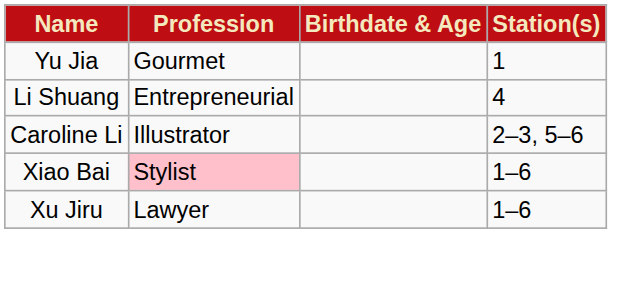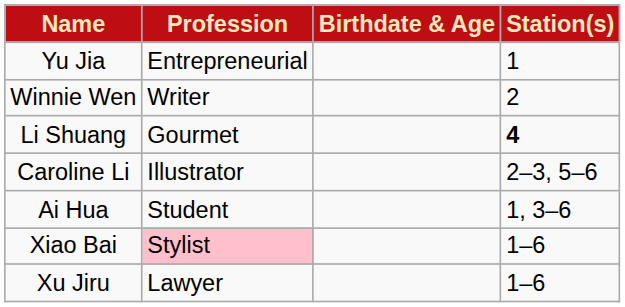 <table class="wikitable" style="font-size:90%;">
 <tr style="background:#BE0D13; color:#F4E8BE; font-weight:bold; text-align:center;">
 <td>Name</td>
 <td>Profession</td>
 <td>Birthdate & Age</td>
 <td>Station(s)</td>
 </tr>
 <tr>
 <td align=center>Yu Jia</td>
-<td>Gourmet</td>
+<td>Entrepreneurial</td>
 <td></td>
 <td>1</td>
 </tr>
 <tr>
+<td align=center>Winnie Wen</td>
+<td>Writer</td>
+<td></td>
+<td>2</td>
+</tr>
+<tr>
 <td align=center>Li Shuang</td>
-<td>Entrepreneurial</td>
+<td>Gourmet</td>
 <td></td>
-<td>4</td>
+<td><strong>4</strong></td>
 </tr>
 <tr>
 <td align=center>Caroline Li</td>
 <td>Illustrator</td>
 <td></td>
 <td>2–3, 5–6</td>
+</tr>
+<tr>
+<td align=center>Ai Hua</td>
+<td>Student</td>
+<td></td>
+<td>1, 3–6</td>
 </tr>
 <tr>
 <td align=center>Xiao Bai</td>
 <td style="background: pink;">Stylist</td>
 <td></td>
 <td>1–6</td>
 </tr>
 <tr>
 <td align=center>Xu Jiru</td>
 <td>Lawyer</td>
 <td></td>
 <td>1–6</td>
 </tr>
 </table>
